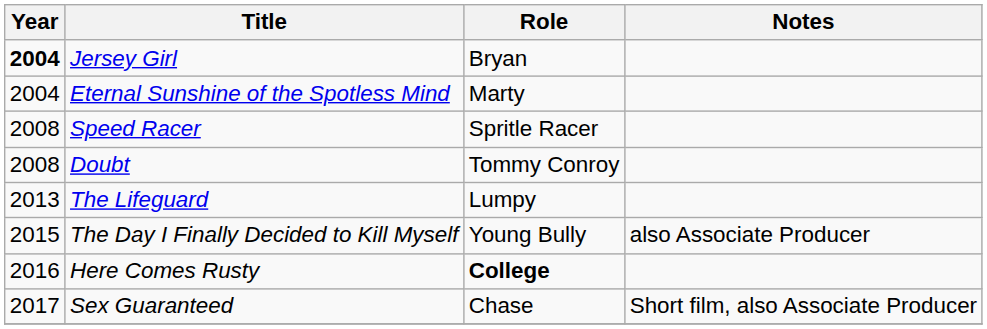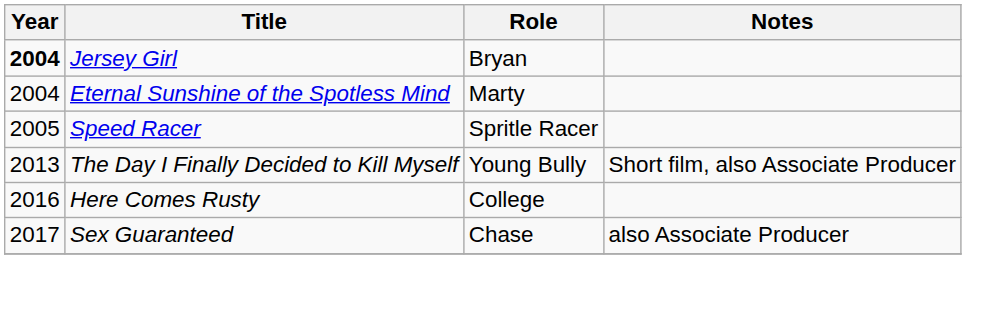 <table class="wikitable">
 <tr>
 <th>Year</th>
 <th>Title</th>
 <th>Role</th>
 <th>Notes</th>
 </tr>
 <tr>
 <td><strong>2004</strong></td>
 <td><em><a href='#'>Jersey Girl</a></em></td>
 <td>Bryan</td>
 <td></td>
 </tr>
 <tr>
 <td>2004</td>
 <td><em><a href='#'>Eternal Sunshine of the Spotless Mind</a></em></td>
 <td>Marty</td>
 <td></td>
 </tr>
 <tr>
-<td>2008</td>
+<td>2005</td>
 <td><em><a href='#'>Speed Racer</a></em></td>
 <td>Spritle Racer</td>
 <td></td>
 </tr>
 <tr>
-<td>2008</td>
-<td><em><a href='#'>Doubt</a></em></td>
-<td>Tommy Conroy</td>
-<td></td>
-</tr>
-<tr>
 <td>2013</td>
-<td><em><a href='#'>The Lifeguard</a></em></td>
-<td>Lumpy</td>
-<td></td>
-</tr>
-<tr>
-<td>2015</td>
 <td><em>The Day I Finally Decided to Kill Myself</em></td>
 <td>Young Bully</td>
-<td>also Associate Producer</td>
+<td>Short film, also Associate Producer</td>
 </tr>
 <tr>
 <td>2016</td>
 <td><em>Here Comes Rusty</em></td>
-<td><strong>College</strong></td>
+<td>College</td>
 <td></td>
 </tr>
 <tr>
 <td>2017</td>
 <td><em>Sex Guaranteed</em></td>
 <td>Chase</td>
-<td>Short film, also Associate Producer</td>
+<td>also Associate Producer</td>
 </tr>
 <tr>
 </tr>
 </table>
